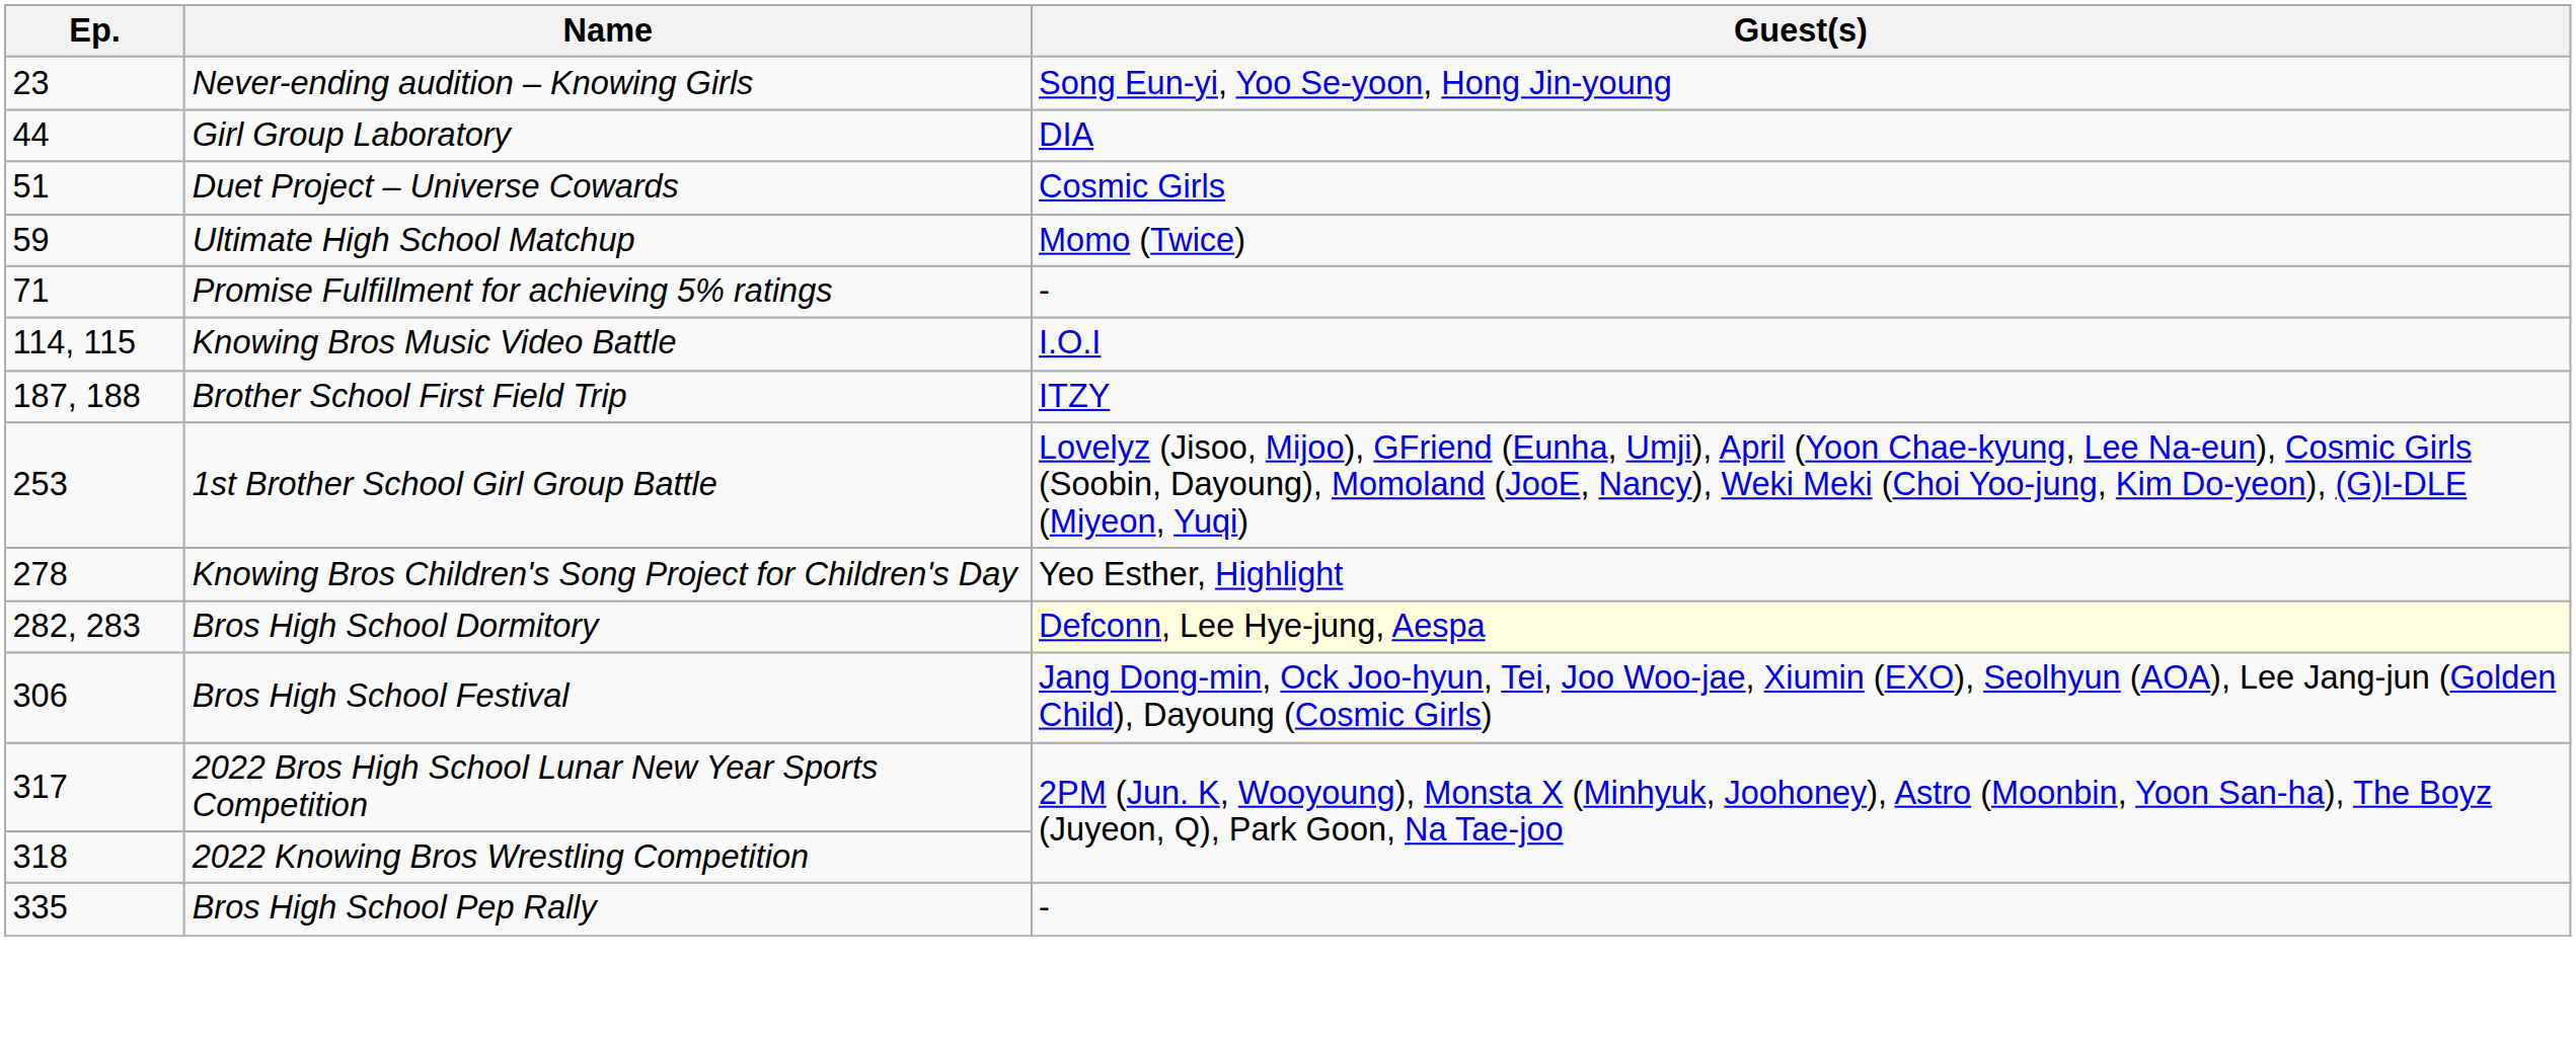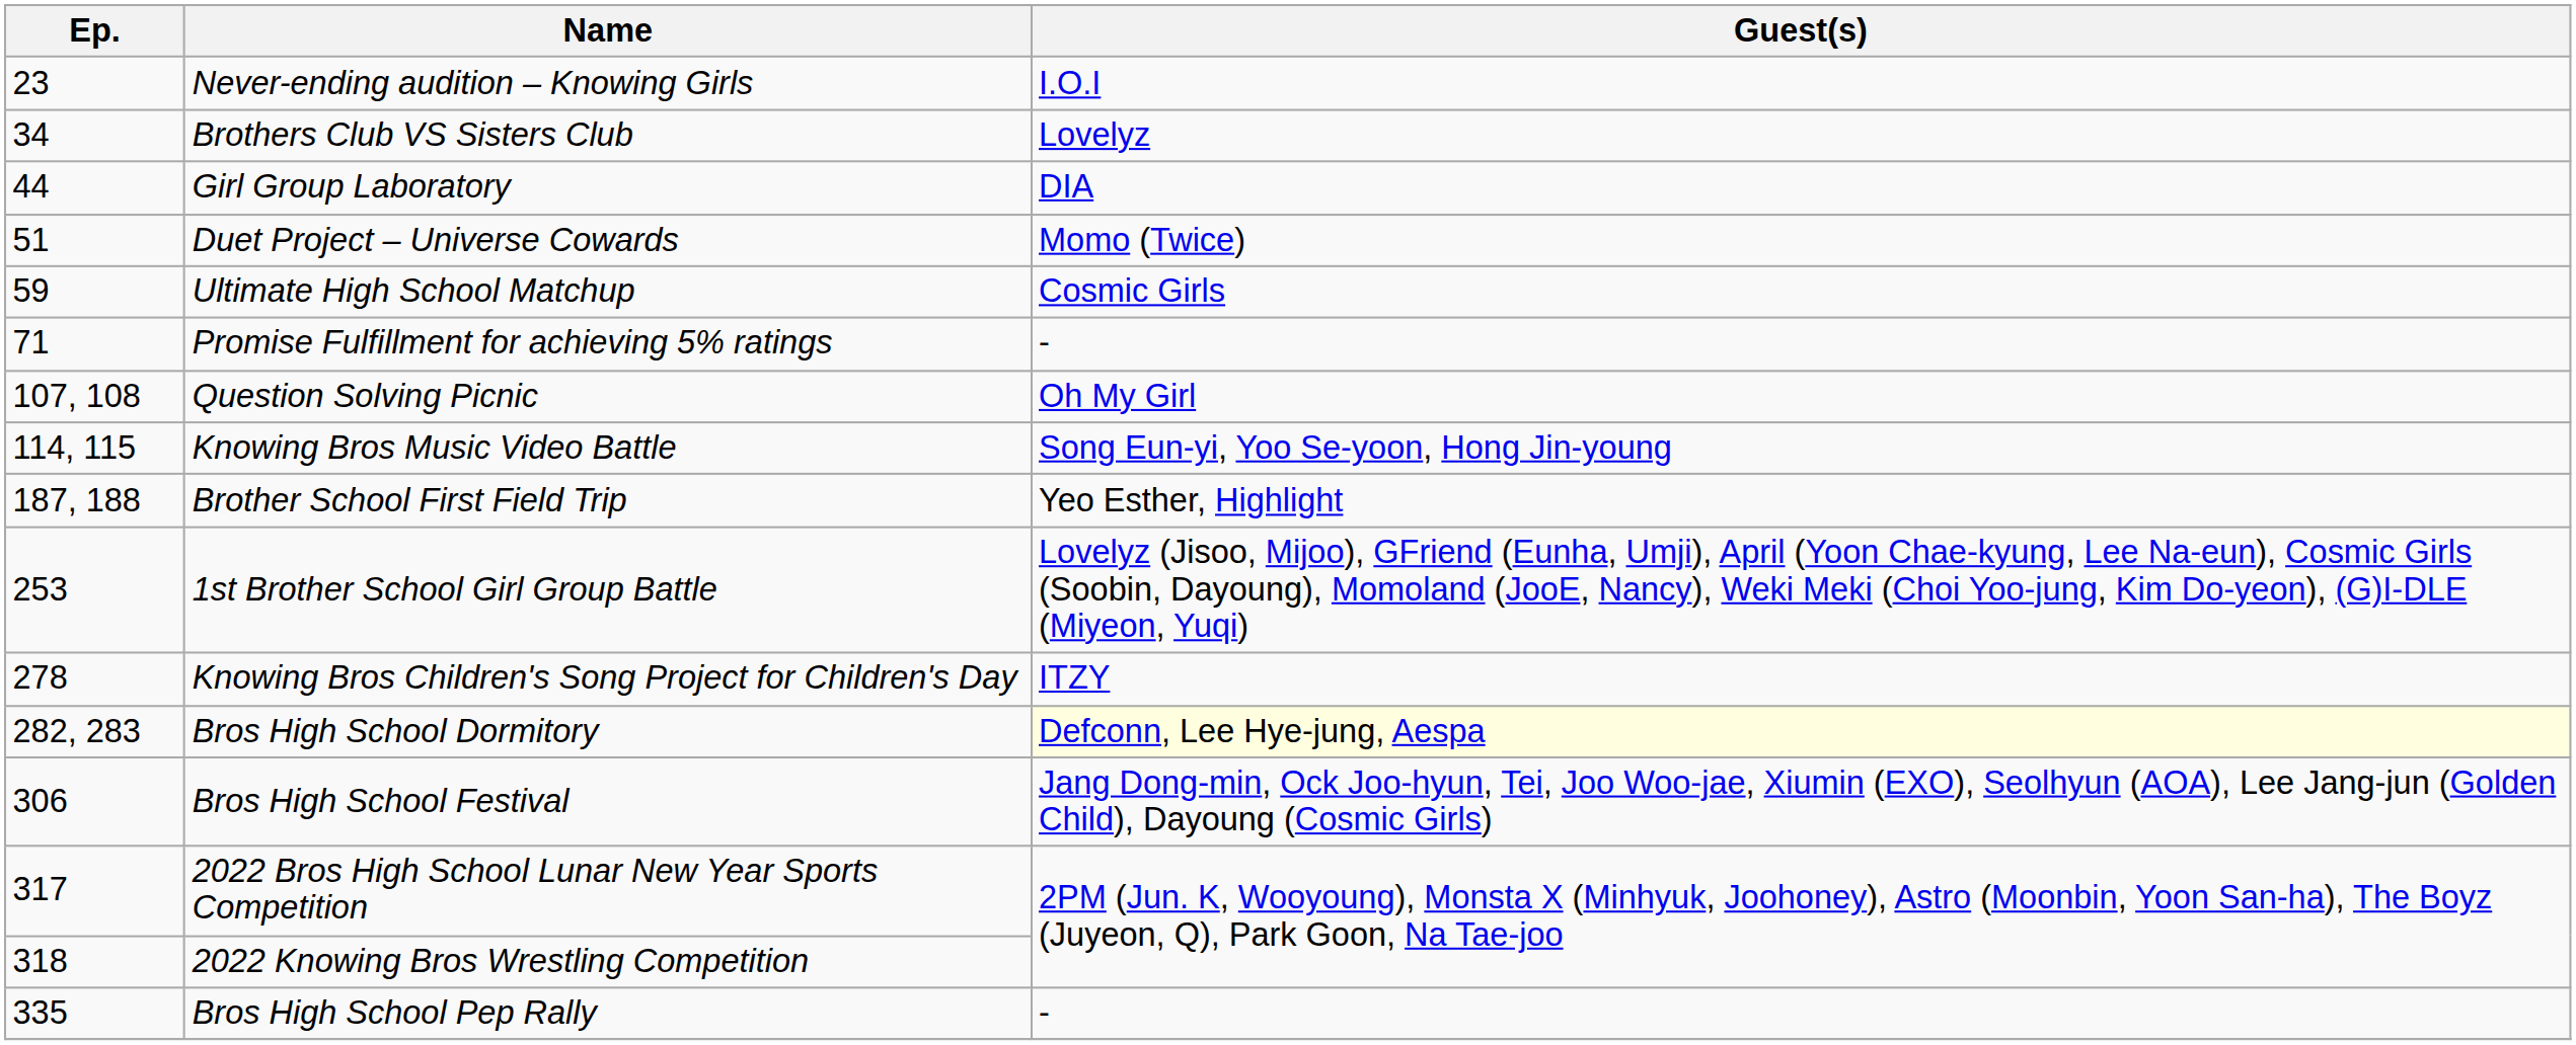 <table class="wikitable">
 <tr>
 <th style="width:7%;">Ep.</th>
 <th style="width:33%;">Name</th>
 <th style="width:60%;">Guest(s)</th>
 </tr>
 <tr>
 <td>23</td>
 <td><em>Never-ending audition – Knowing Girls</em></td>
-<td><a href='#'>Song Eun-yi</a>, <a href='#'>Yoo Se-yoon</a>, <a href='#'>Hong Jin-young</a></td>
+<td><a href='#'>I.O.I</a></td>
+</tr>
+<tr>
+<td>34</td>
+<td><em>Brothers Club VS Sisters Club</em></td>
+<td><a href='#'>Lovelyz</a></td>
 </tr>
 <tr>
 <td>44</td>
 <td><em>Girl Group Laboratory</em></td>
 <td><a href='#'>DIA</a></td>
 </tr>
 <tr>
 <td>51</td>
 <td><em>Duet Project – Universe Cowards</em></td>
-<td><a href='#'>Cosmic Girls</a></td>
+<td><a href='#'>Momo</a> (<a href='#'>Twice</a>)</td>
 </tr>
 <tr>
 <td>59</td>
 <td><em>Ultimate High School Matchup</em></td>
-<td><a href='#'>Momo</a> (<a href='#'>Twice</a>)</td>
+<td><a href='#'>Cosmic Girls</a></td>
 </tr>
 <tr>
 <td>71</td>
 <td><em>Promise Fulfillment for achieving 5% ratings</em></td>
 <td>-</td>
 </tr>
 <tr>
+<td>107, 108</td>
+<td><em>Question Solving Picnic</em></td>
+<td><a href='#'>Oh My Girl</a></td>
+</tr>
+<tr>
 <td>114, 115</td>
 <td><em>Knowing Bros Music Video Battle</em></td>
-<td><a href='#'>I.O.I</a></td>
+<td><a href='#'>Song Eun-yi</a>, <a href='#'>Yoo Se-yoon</a>, <a href='#'>Hong Jin-young</a></td>
 </tr>
 <tr>
 <td>187, 188</td>
 <td><em>Brother School First Field Trip</em></td>
-<td><a href='#'>ITZY</a></td>
+<td>Yeo Esther, <a href='#'>Highlight</a></td>
 </tr>
 <tr>
 <td>253</td>
 <td><em>1st Brother School Girl Group Battle</em></td>
 <td><a href='#'>Lovelyz</a> (Jisoo, <a href='#'>Mijoo</a>), <a href='#'>GFriend</a> (<a href='#'>Eunha</a>, <a href='#'>Umji</a>), <a href='#'>April</a> (<a href='#'>Yoon Chae-kyung</a>, <a href='#'>Lee Na-eun</a>), <a href='#'>Cosmic Girls</a> (Soobin, Dayoung), <a href='#'>Momoland</a> (<a href='#'>JooE</a>, <a href='#'>Nancy</a>), <a href='#'>Weki Meki</a> (<a href='#'>Choi Yoo-jung</a>, <a href='#'>Kim Do-yeon</a>), <a href='#'>(G)I-DLE</a> (<a href='#'>Miyeon</a>, <a href='#'>Yuqi</a>)</td>
 </tr>
 <tr>
 <td>278</td>
 <td><em>Knowing Bros Children's Song Project for Children's Day</em></td>
-<td>Yeo Esther, <a href='#'>Highlight</a></td>
+<td><a href='#'>ITZY</a></td>
 </tr>
 <tr>
 <td>282, 283</td>
 <td><em>Bros High School Dormitory</em></td>
 <td style="background: lightyellow;"><a href='#'>Defconn</a>, Lee Hye-jung, <a href='#'>Aespa</a></td>
 </tr>
 <tr>
 <td>306</td>
 <td><em>Bros High School Festival</em></td>
 <td><a href='#'>Jang Dong-min</a>, <a href='#'>Ock Joo-hyun</a>, <a href='#'>Tei</a>, <a href='#'>Joo Woo-jae</a>, <a href='#'>Xiumin</a> (<a href='#'>EXO</a>), <a href='#'>Seolhyun</a> (<a href='#'>AOA</a>), Lee Jang-jun (<a href='#'>Golden Child</a>), Dayoung (<a href='#'>Cosmic Girls</a>)</td>
 </tr>
 <tr>
 <td>317</td>
 <td><em>2022 Bros High School Lunar New Year Sports Competition</em></td>
 <td rowspan="2"><a href='#'>2PM</a> (<a href='#'>Jun. K</a>, <a href='#'>Wooyoung</a>), <a href='#'>Monsta X</a> (<a href='#'>Minhyuk</a>, <a href='#'>Joohoney</a>), <a href='#'>Astro</a> (<a href='#'>Moonbin</a>, <a href='#'>Yoon San-ha</a>), <a href='#'>The Boyz</a> (Juyeon, Q), Park Goon, <a href='#'>Na Tae-joo</a></td>
 </tr>
 <tr>
 <td>318</td>
 <td><em>2022 Knowing Bros Wrestling Competition</em></td>
 </tr>
 <tr>
 <td>335</td>
 <td><em>Bros High School Pep Rally</em></td>
 <td>-</td>
 </tr>
 <tr>
 </tr>
 </table>
